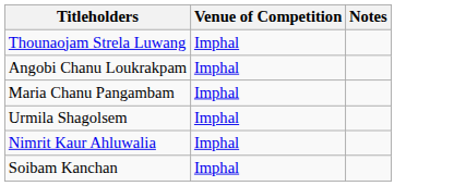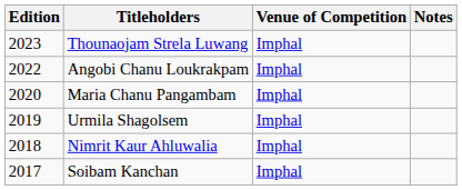 <table class="wikitable">
 <tr>
+<th>Edition</th>
 <th>Titleholders</th>
 <th>Venue of Competition</th>
 <th>Notes</th>
 </tr>
 <tr>
+<td>2023</td>
 <td><a href='#'>Thounaojam Strela Luwang</a></td>
 <td><a href='#'>Imphal</a></td>
 <td></td>
 </tr>
 <tr>
+<td>2022</td>
 <td>Angobi Chanu Loukrakpam</td>
 <td><a href='#'>Imphal</a></td>
 <td></td>
 </tr>
 <tr>
+<td>2020</td>
 <td>Maria Chanu Pangambam</td>
 <td><a href='#'>Imphal</a></td>
 <td></td>
 </tr>
 <tr>
+<td>2019</td>
 <td>Urmila Shagolsem</td>
 <td><a href='#'>Imphal</a></td>
 <td></td>
 </tr>
 <tr>
+<td>2018</td>
 <td><a href='#'>Nimrit Kaur Ahluwalia</a></td>
 <td><a href='#'>Imphal</a></td>
 <td></td>
 </tr>
 <tr>
+<td>2017</td>
 <td>Soibam Kanchan</td>
 <td><a href='#'>Imphal</a></td>
 <td></td>
 </tr>
 </table>
